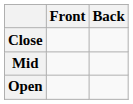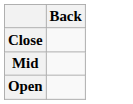 <table class="wikitable" style="text-align:center">
 <tr>
 <th></th>
-<th>Front</th>
 <th>Back</th>
 </tr>
 <tr>
 <th>Close</th>
 <td> </td>
-<td> </td>
 </tr>
 <tr>
 <th>Mid</th>
 <td> </td>
-<td> </td>
 </tr>
 <tr>
 <th>Open</th>
-<td></td>
 <td> </td>
 </tr>
 </table>
